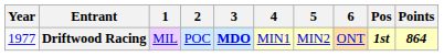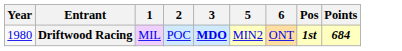 <table class="wikitable" style="text-align:center; font-size:90%">
 <tr>
 <th>Year</th>
 <th>Entrant</th>
 <th>1</th>
 <th>2</th>
 <th>3</th>
-<th>4</th>
 <th>5</th>
 <th>6</th>
 <th>Pos</th>
 <th>Points</th>
 </tr>
 <tr>
-<td><a href='#'>1977</a></td>
+<td><a href='#'>1980</a></td>
 <th>Driftwood Racing</th>
 <td style="background:#EFCFFF;"><a href='#'>MIL</a><br></td>
 <td style="background:#CFEAFF;"><a href='#'>POC</a><br></td>
 <td style="background:#CFEAFF;"><strong><a href='#'>MDO</a><br></strong></td>
-<td style="background:#FFFFBF;"><a href='#'>MIN1</a><br></td>
 <td style="background:#FFFFBF;"><a href='#'>MIN2</a><br></td>
 <td style="background:#FFDF9F;"><a href='#'>ONT</a><br></td>
 <td style="background:#FFFFBF;"><strong><em>1st</em></strong></td>
-<td style="background:#FFFFBF;"><strong><em>864</em></strong></td>
+<td style="background:#FFFFBF;"><strong><em>684</em></strong></td>
 </tr>
 </table>
